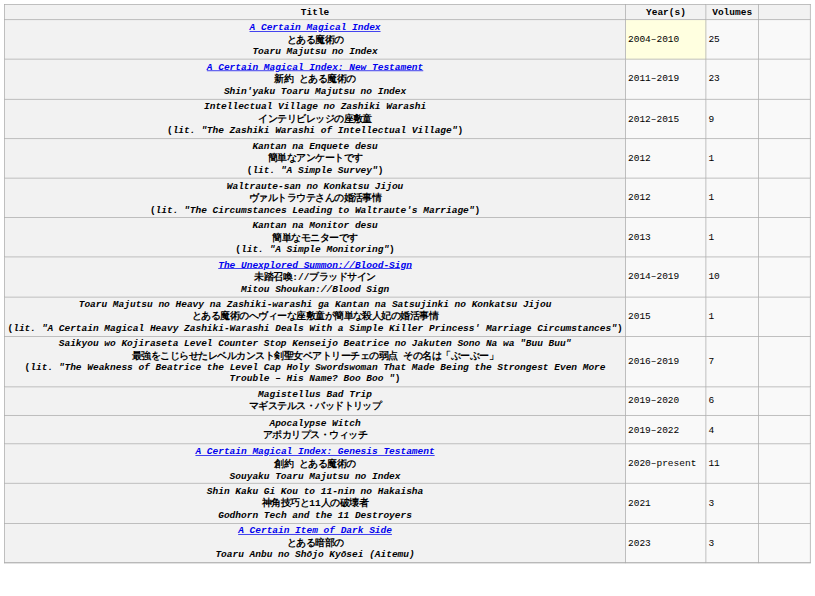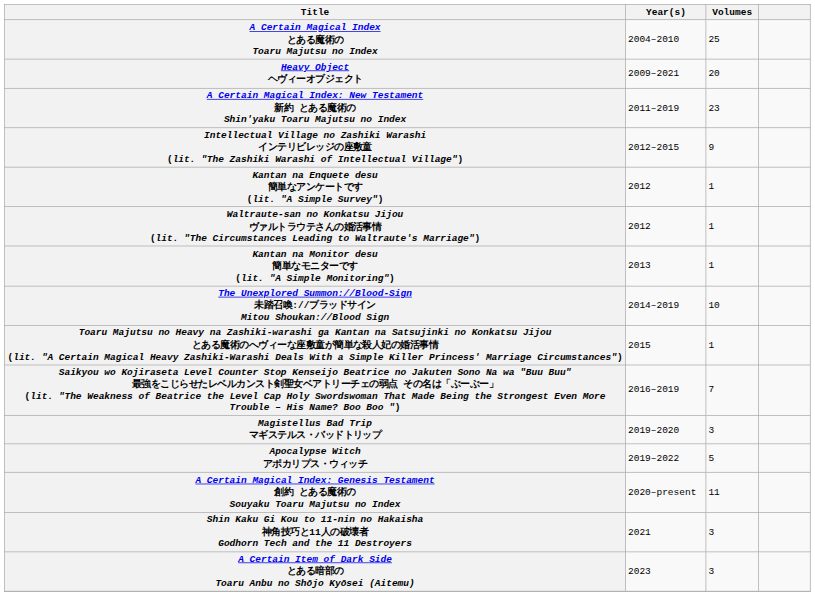 <table class="wikitable plainrowheaders sortable" style="margin-right: 0;">
 <tr>
 <th scope="col"  style="width:65em;">Title</th>
 <th scope="col"  style="width:8em;">Year(s)</th>
 <th scope="col"  style="width:5em;">Volumes</th>
 <th scope="col"  style="width:5em;" class="unsortable"></th>
 </tr>
 <tr>
 <th scope="row"><em><a href='#'>A Certain Magical Index</a></em><br>とある魔術の<br><em>Toaru Majutsu no Index</em></th>
-<td style="background: lightyellow;">2004–2010</td>
+<td>2004–2010</td>
 <td>25</td>
+<td></td>
+</tr>
+<tr>
+<th scope="row"><em><a href='#'>Heavy Object</a></em><br>ヘヴィーオブジェクト</th>
+<td>2009–2021</td>
+<td>20</td>
 <td></td>
 </tr>
 <tr>
 <th scope="row"><em><a href='#'>A Certain Magical Index: New Testament</a></em><br>新約 とある魔術の<br><em>Shin'yaku Toaru Majutsu no Index</em></th>
 <td>2011–2019</td>
 <td>23</td>
 <td></td>
 </tr>
 <tr>
 <th scope="row"><em>Intellectual Village no Zashiki Warashi</em><br>インテリビレッジの座敷童<br>(<em>lit. "The Zashiki Warashi of Intellectual Village"</em>)</th>
 <td>2012–2015</td>
 <td>9</td>
 <td></td>
 </tr>
 <tr>
 <th scope="row"><em>Kantan na Enquete desu</em><br>簡単なアンケートです<br>(<em>lit. "A Simple Survey"</em>)</th>
 <td>2012</td>
 <td>1</td>
 <td></td>
 </tr>
 <tr>
 <th scope="row"><em>Waltraute-san no Konkatsu Jijou</em><br>ヴァルトラウテさんの婚活事情<br>(<em>lit. "The Circumstances Leading to Waltraute's Marriage"</em>)</th>
 <td>2012</td>
 <td>1</td>
 <td></td>
 </tr>
 <tr>
 <th scope="row"><em>Kantan na Monitor desu</em><br>簡単なモニターです<br>(<em>lit. "A Simple Monitoring"</em>)</th>
 <td>2013</td>
 <td>1</td>
 <td></td>
 </tr>
 <tr>
 <th scope="row"><em><a href='#'>The Unexplored Summon://Blood-Sign</a></em><br>未踏召喚://ブラッドサイン<br><em>Mitou Shoukan://Blood Sign</em></th>
 <td>2014–2019</td>
 <td>10</td>
 <td></td>
 </tr>
 <tr>
 <th scope="row"><em>Toaru Majutsu no Heavy na Zashiki-warashi ga Kantan na Satsujinki no Konkatsu Jijou</em><br>とある魔術のへヴィーな座敷童が簡単な殺人妃の婚活事情<br>(<em>lit. "A Certain Magical Heavy Zashiki-Warashi Deals With a Simple Killer Princess' Marriage Circumstances"</em>)</th>
 <td>2015</td>
 <td>1</td>
 <td></td>
 </tr>
 <tr>
 <th scope="row"><em>Saikyou wo Kojiraseta Level Counter Stop Kenseijo Beatrice no Jakuten Sono Na wa "Buu Buu"</em><br>最強をこじらせたレベルカンスト剣聖女ベアトリーチェの弱点 その名は「ぶーぶー」<br>(<em>lit. "The Weakness of Beatrice the Level Cap Holy Swordswoman That Made Being the Strongest Even More Trouble – His Name? Boo Boo "</em>)</th>
 <td>2016–2019</td>
 <td>7</td>
 <td></td>
 </tr>
 <tr>
 <th scope="row"><em>Magistellus Bad Trip</em><br>マギステルス・バッドトリップ</th>
 <td>2019–2020</td>
-<td>6</td>
+<td>3</td>
 <td></td>
 </tr>
 <tr>
 <th scope="row"><em>Apocalypse Witch</em><br>アポカリプス・ウィッチ</th>
 <td>2019–2022</td>
-<td>4</td>
+<td>5</td>
 <td></td>
 </tr>
 <tr>
 <th scope="row"><em><a href='#'>A Certain Magical Index: Genesis Testament</a></em><br>創約 とある魔術の<br><em>Souyaku Toaru Majutsu no Index</em></th>
 <td>2020–present</td>
 <td>11</td>
 <td></td>
 </tr>
 <tr>
 <th scope="row"><em>Shin Kaku Gi Kou to 11-nin no Hakaisha</em><br>神角技巧と11人の破壊者<br><em>Godhorn Tech and the 11 Destroyers</em></th>
 <td>2021</td>
 <td>3</td>
 <td></td>
 </tr>
 <tr>
 <th scope="row"><em><a href='#'>A Certain Item of Dark Side</a></em><br>とある暗部の<br><em>Toaru Anbu no Shōjo Kyōsei (Aitemu)</em></th>
 <td>2023</td>
 <td>3</td>
 <td></td>
 </tr>
 <tr>
 </tr>
 </table>
